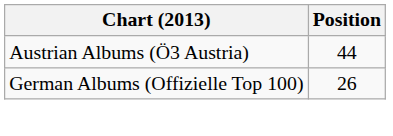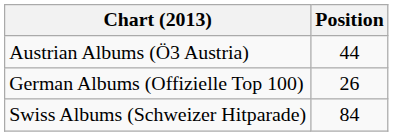 <table class="wikitable sortable">
 <tr>
 <th>Chart (2013)</th>
 <th>Position</th>
 </tr>
 <tr>
 <td>Austrian Albums (Ö3 Austria)</td>
 <td style="text-align:center">44</td>
 </tr>
 <tr>
 <td>German Albums (Offizielle Top 100)</td>
 <td style="text-align:center">26</td>
 </tr>
+<tr>
+<td>Swiss Albums (Schweizer Hitparade)</td>
+<td style="text-align:center">84</td>
+</tr>
 </table>
